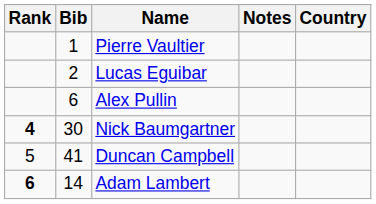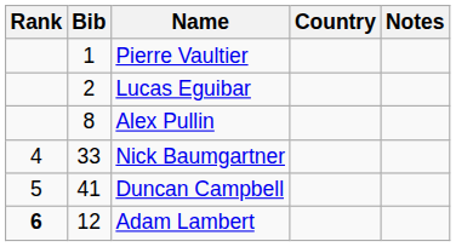 <table class="wikitable" style="text-align:center;">
 <tr>
 <th>Rank</th>
 <th>Bib</th>
 <th>Name</th>
+<th>Country</th>
 <th>Notes</th>
-<th>Country</th>
 </tr>
 <tr>
 <td></td>
 <td>1</td>
 <td align=left><a href='#'>Pierre Vaultier</a></td>
+<td align=left></td>
 <td></td>
-<td align=left></td>
 </tr>
 <tr>
 <td></td>
 <td>2</td>
 <td align=left><a href='#'>Lucas Eguibar</a></td>
+<td align=left></td>
 <td></td>
-<td align=left></td>
 </tr>
 <tr>
 <td></td>
-<td>6</td>
+<td>8</td>
 <td align=left><a href='#'>Alex Pullin</a></td>
+<td align=left></td>
 <td></td>
-<td align=left></td>
 </tr>
 <tr>
-<td><strong>4</strong></td>
-<td>30</td>
+<td>4</td>
+<td>33</td>
 <td align=left><a href='#'>Nick Baumgartner</a></td>
+<td align=left></td>
 <td></td>
-<td align=left></td>
 </tr>
 <tr>
 <td>5</td>
 <td>41</td>
 <td align=left><a href='#'>Duncan Campbell</a></td>
+<td align=left></td>
 <td></td>
-<td align=left></td>
 </tr>
 <tr>
 <td><strong>6</strong></td>
-<td>14</td>
+<td>12</td>
 <td align=left><a href='#'>Adam Lambert</a></td>
+<td align=left></td>
 <td></td>
-<td align=left></td>
 </tr>
 </table>
